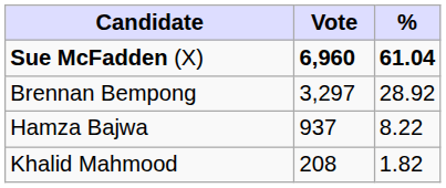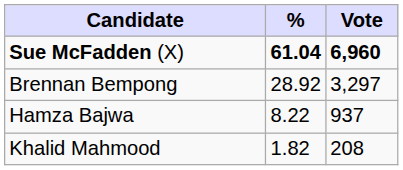 <table class="wikitable">
 <tr>
 <th style="background:#ddf; width:200px;">Candidate</th>
+<th style="background:#ddf; width:30px;">%</th>
 <th style="background:#ddf; width:50px;">Vote</th>
-<th style="background:#ddf; width:30px;">%</th>
 </tr>
 <tr>
 <td><strong>Sue McFadden</strong> (X)</td>
+<td><strong>61.04</strong></td>
 <td><strong>6,960</strong></td>
-<td><strong>61.04</strong></td>
 </tr>
 <tr>
 <td>Brennan Bempong</td>
+<td>28.92</td>
 <td>3,297</td>
-<td>28.92</td>
 </tr>
 <tr>
 <td>Hamza Bajwa</td>
+<td>8.22</td>
 <td>937</td>
-<td>8.22</td>
 </tr>
 <tr>
 <td>Khalid Mahmood</td>
+<td>1.82</td>
 <td>208</td>
-<td>1.82</td>
 </tr>
 </table>
